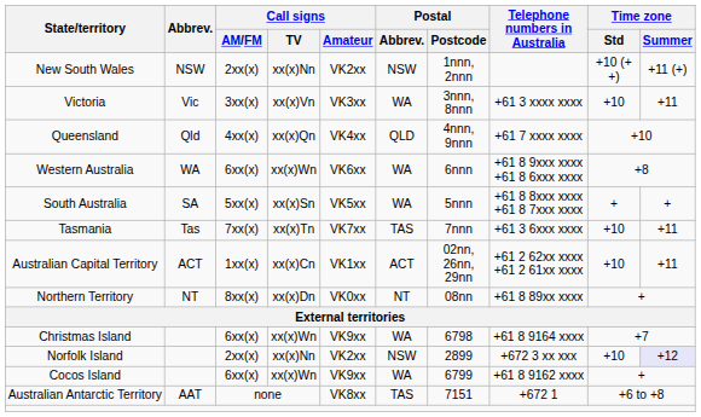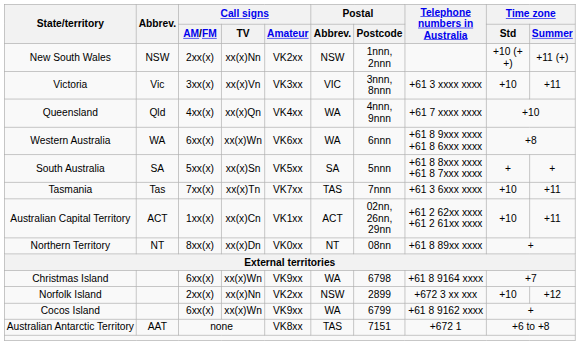 <table class="wikitable" style="text-align:center">
 <tr>
 <th rowspan="2">State/territory</th>
 <th rowspan="2">Abbrev.</th>
 <th colspan="3"><a href='#'>Call signs</a></th>
 <th colspan="2">Postal</th>
 <th rowspan="2" style="width:120px"><a href='#'>Telephone numbers in Australia</a></th>
 <th colspan="2"><a href='#'>Time zone</a></th>
 </tr>
 <tr style="background:#efefef">
 <th style="width:60px"><a href='#'>AM</a>/<a href='#'>FM</a></th>
 <th style="width:60px">TV</th>
 <th style="width:60px"><a href='#'>Amateur</a></th>
 <th style="width:60px">Abbrev.</th>
 <th style="width:60px">Postcode</th>
 <th style="width:60px">Std</th>
 <th style="width:60px"><a href='#'>Summer</a></th>
 </tr>
 <tr>
 <td>New South Wales</td>
 <td>NSW</td>
 <td>2xx(x)</td>
 <td>xx(x)Nn</td>
 <td>VK2xx</td>
 <td>NSW</td>
 <td>1nnn, 2nnn</td>
 <td></td>
 <td>+10 (+ +)</td>
 <td>+11 (+)</td>
 </tr>
 <tr>
 <td>Victoria</td>
 <td>Vic</td>
 <td>3xx(x)</td>
 <td>xx(x)Vn</td>
 <td>VK3xx</td>
-<td>WA</td>
+<td>VIC</td>
 <td>3nnn, 8nnn</td>
 <td>+61 3 xxxx xxxx</td>
 <td>+10</td>
 <td>+11</td>
 </tr>
 <tr>
 <td>Queensland</td>
 <td>Qld</td>
 <td>4xx(x)</td>
 <td>xx(x)Qn</td>
 <td>VK4xx</td>
-<td>QLD</td>
+<td>WA</td>
 <td>4nnn, 9nnn</td>
 <td>+61 7 xxxx xxxx</td>
 <td colspan="2">+10</td>
 </tr>
 <tr>
 <td>Western Australia</td>
 <td>WA</td>
 <td>6xx(x)</td>
 <td>xx(x)Wn</td>
 <td>VK6xx</td>
 <td>WA</td>
 <td>6nnn</td>
 <td>+61 8 9xxx xxxx<br>+61 8 6xxx xxxx</td>
 <td colspan="2">+8</td>
 </tr>
 <tr>
 <td>South Australia</td>
 <td>SA</td>
 <td>5xx(x)</td>
 <td>xx(x)Sn</td>
 <td>VK5xx</td>
-<td>WA</td>
+<td>SA</td>
 <td>5nnn</td>
 <td>+61 8 8xxx xxxx<br>+61 8 7xxx xxxx</td>
 <td>+</td>
 <td>+</td>
 </tr>
 <tr>
 <td>Tasmania</td>
 <td>Tas</td>
 <td>7xx(x)</td>
 <td>xx(x)Tn</td>
 <td>VK7xx</td>
 <td>TAS</td>
 <td>7nnn</td>
 <td>+61 3 6xxx xxxx</td>
 <td>+10</td>
 <td>+11</td>
 </tr>
 <tr>
 <td>Australian Capital Territory</td>
 <td>ACT</td>
 <td>1xx(x)</td>
 <td>xx(x)Cn</td>
 <td>VK1xx</td>
 <td>ACT</td>
 <td>02nn, 26nn, 29nn</td>
 <td>+61 2 62xx xxxx<br>+61 2 61xx xxxx</td>
 <td>+10</td>
 <td>+11</td>
 </tr>
 <tr>
 <td>Northern Territory</td>
 <td>NT</td>
 <td>8xx(x)</td>
 <td>xx(x)Dn</td>
 <td>VK0xx</td>
 <td>NT</td>
 <td>08nn</td>
 <td>+61 8 89xx xxxx</td>
 <td colspan="2">+</td>
 </tr>
 <tr>
 <th colspan="10">External territories</th>
 </tr>
 <tr>
 <td>Christmas Island</td>
 <td></td>
 <td>6xx(x)</td>
 <td>xx(x)Wn</td>
 <td>VK9xx</td>
 <td>WA</td>
 <td>6798</td>
 <td>+61 8 9164 xxxx</td>
 <td colspan="2">+7</td>
 </tr>
 <tr>
 <td>Norfolk Island</td>
 <td></td>
 <td>2xx(x)</td>
 <td>xx(x)Nn</td>
 <td>VK2xx</td>
 <td>NSW</td>
 <td>2899</td>
 <td>+672 3 xx xxx</td>
 <td>+10</td>
-<td style="background: lavender;">+12</td>
+<td>+12</td>
 </tr>
 <tr>
 <td>Cocos Island</td>
 <td></td>
 <td>6xx(x)</td>
 <td>xx(x)Wn</td>
 <td>VK9xx</td>
 <td>WA</td>
 <td>6799</td>
 <td>+61 8 9162 xxxx</td>
 <td colspan="2">+</td>
 </tr>
 <tr>
 <td>Australian Antarctic Territory</td>
 <td>AAT</td>
 <td colspan="2">none</td>
 <td>VK8xx</td>
 <td>TAS</td>
 <td>7151</td>
 <td>+672 1</td>
 <td colspan="2">+6 to +8</td>
 </tr>
 <tr>
 <td colspan="10" style="text-align:left"></td>
 </tr>
 </table>
